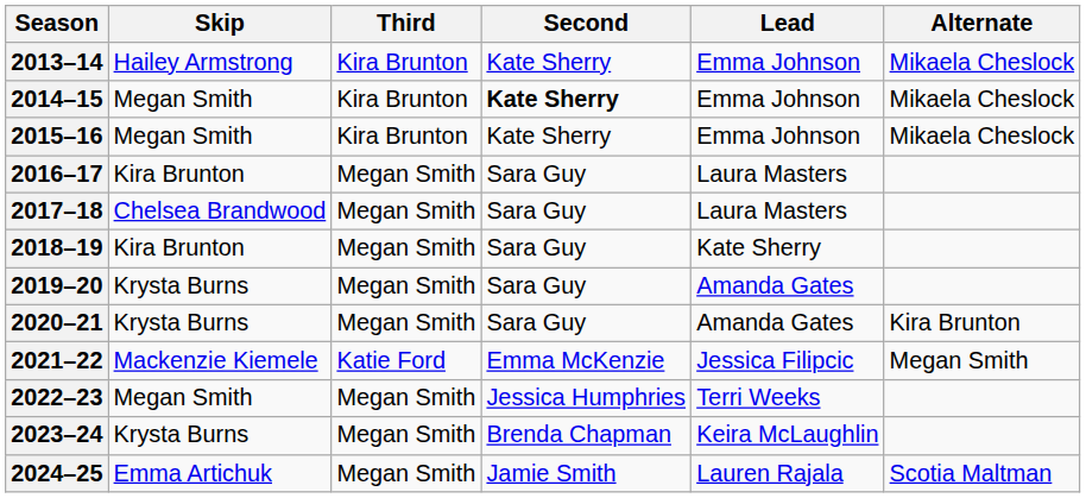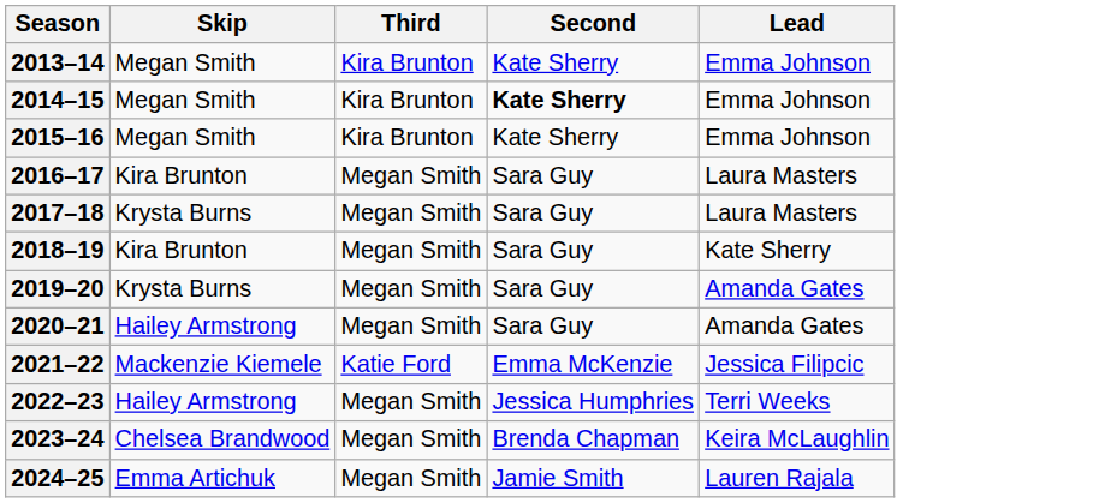 <table class="wikitable">
 <tr>
 <th scope="col">Season</th>
 <th scope="col">Skip</th>
 <th scope="col">Third</th>
 <th scope="col">Second</th>
 <th scope="col">Lead</th>
-<th scope="col">Alternate</th>
 </tr>
 <tr>
 <th scope="row">2013–14</th>
-<td><a href='#'>Hailey Armstrong</a></td>
+<td>Megan Smith</td>
 <td><a href='#'>Kira Brunton</a></td>
 <td><a href='#'>Kate Sherry</a></td>
 <td><a href='#'>Emma Johnson</a></td>
-<td><a href='#'>Mikaela Cheslock</a></td>
 </tr>
 <tr>
 <th scope="row">2014–15</th>
 <td>Megan Smith</td>
 <td>Kira Brunton</td>
 <td><strong>Kate Sherry</strong></td>
 <td>Emma Johnson</td>
-<td>Mikaela Cheslock</td>
 </tr>
 <tr>
 <th scope="row">2015–16</th>
 <td>Megan Smith</td>
 <td>Kira Brunton</td>
 <td>Kate Sherry</td>
 <td>Emma Johnson</td>
-<td>Mikaela Cheslock</td>
 </tr>
 <tr>
 <th scope="row">2016–17</th>
 <td>Kira Brunton</td>
 <td>Megan Smith</td>
 <td>Sara Guy</td>
 <td>Laura Masters</td>
-<td></td>
 </tr>
 <tr>
 <th scope="row">2017–18</th>
-<td><a href='#'>Chelsea Brandwood</a></td>
+<td>Krysta Burns</td>
 <td>Megan Smith</td>
 <td>Sara Guy</td>
 <td>Laura Masters</td>
-<td></td>
 </tr>
 <tr>
 <th scope="row">2018–19</th>
 <td>Kira Brunton</td>
 <td>Megan Smith</td>
 <td>Sara Guy</td>
 <td>Kate Sherry</td>
-<td></td>
 </tr>
 <tr>
 <th scope="row">2019–20</th>
 <td>Krysta Burns</td>
 <td>Megan Smith</td>
 <td>Sara Guy</td>
 <td><a href='#'>Amanda Gates</a></td>
-<td></td>
 </tr>
 <tr>
 <th scope="row">2020–21</th>
-<td>Krysta Burns</td>
+<td><a href='#'>Hailey Armstrong</a></td>
 <td>Megan Smith</td>
 <td>Sara Guy</td>
 <td>Amanda Gates</td>
-<td>Kira Brunton</td>
 </tr>
 <tr>
 <th scope="row">2021–22</th>
 <td><a href='#'>Mackenzie Kiemele</a></td>
 <td><a href='#'>Katie Ford</a></td>
 <td><a href='#'>Emma McKenzie</a></td>
 <td><a href='#'>Jessica Filipcic</a></td>
-<td>Megan Smith</td>
 </tr>
 <tr>
 <th scope="row">2022–23</th>
-<td>Megan Smith</td>
+<td><a href='#'>Hailey Armstrong</a></td>
 <td>Megan Smith</td>
 <td><a href='#'>Jessica Humphries</a></td>
 <td><a href='#'>Terri Weeks</a></td>
-<td></td>
 </tr>
 <tr>
 <th scope="row">2023–24</th>
-<td>Krysta Burns</td>
+<td><a href='#'>Chelsea Brandwood</a></td>
 <td>Megan Smith</td>
 <td><a href='#'>Brenda Chapman</a></td>
 <td><a href='#'>Keira McLaughlin</a></td>
-<td></td>
 </tr>
 <tr>
 <th scope="row">2024–25</th>
 <td><a href='#'>Emma Artichuk</a></td>
 <td>Megan Smith</td>
 <td><a href='#'>Jamie Smith</a></td>
 <td><a href='#'>Lauren Rajala</a></td>
-<td><a href='#'>Scotia Maltman</a></td>
 </tr>
 </table>
